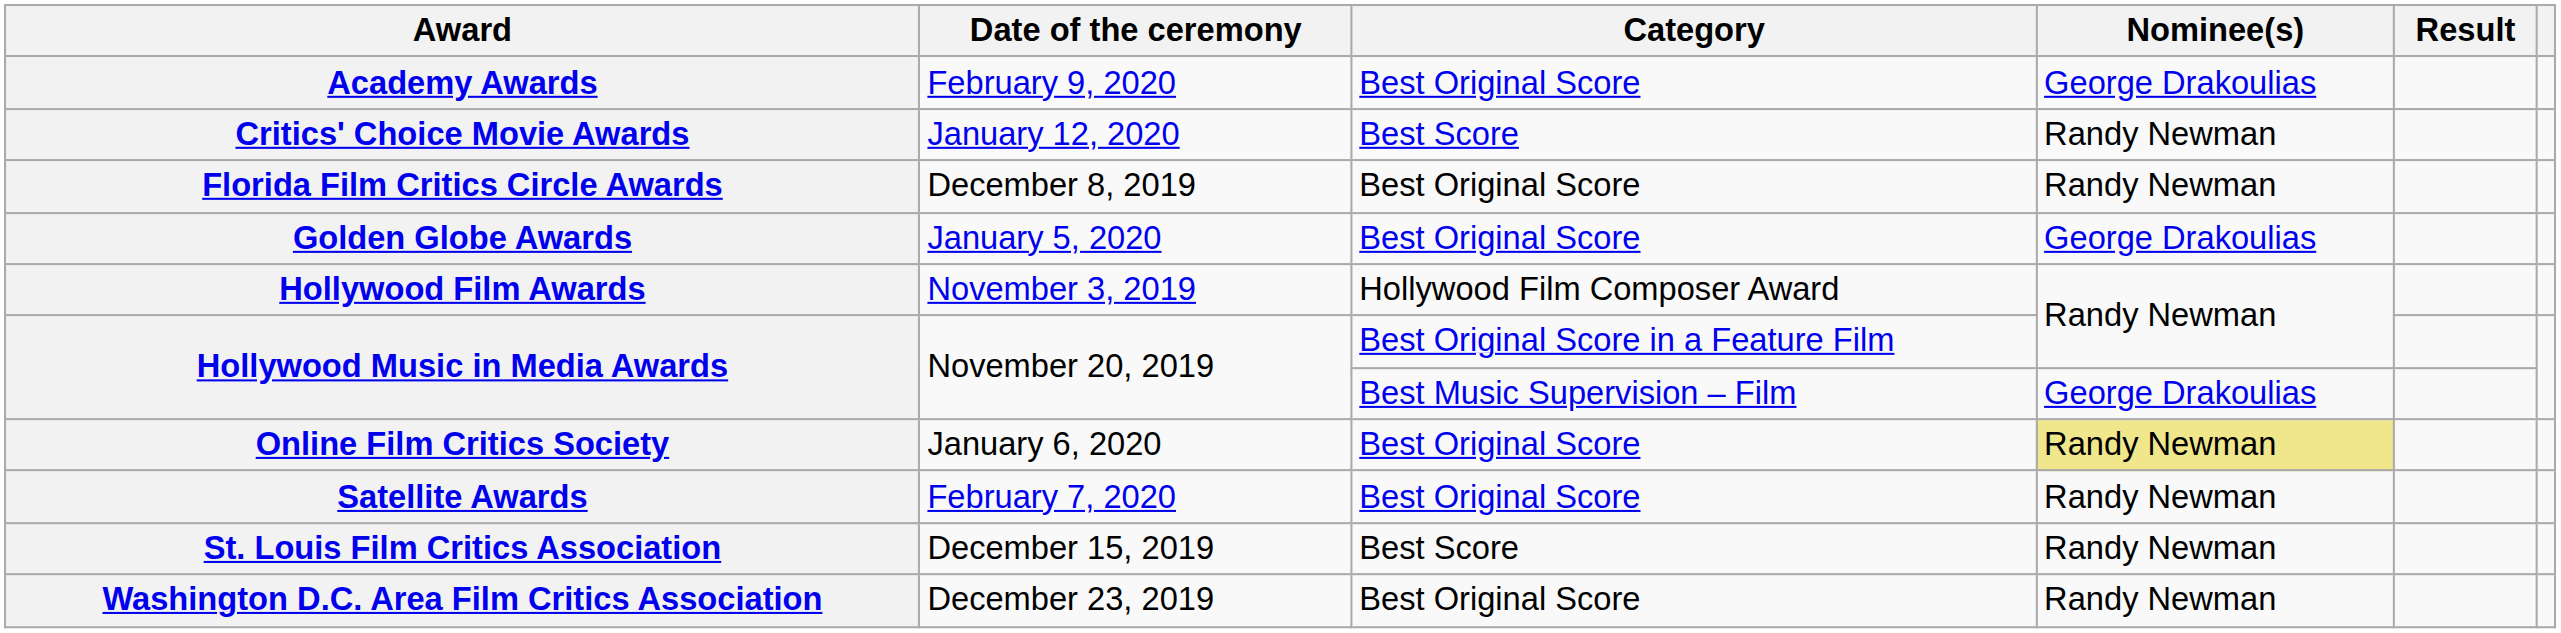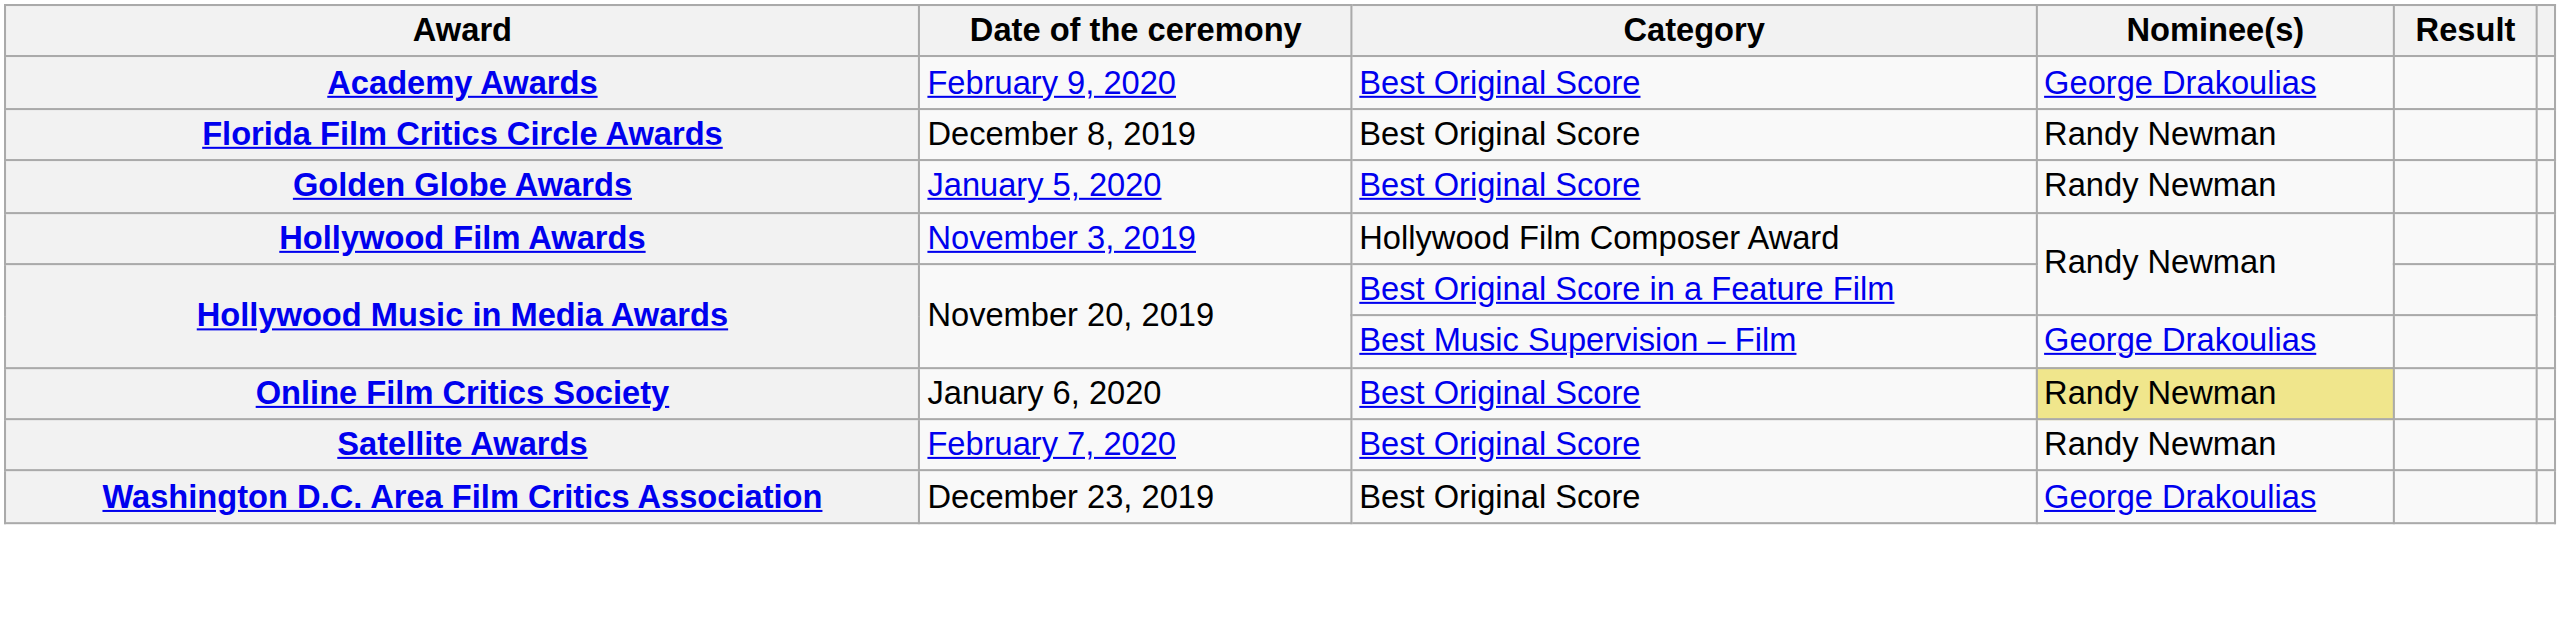 <table class="wikitable plainrowheaders sortable" style="width: 99%;">
 <tr>
 <th scope="col">Award</th>
 <th scope="col">Date of the ceremony</th>
 <th scope="col">Category</th>
 <th scope="col">Nominee(s)</th>
 <th scope="col">Result</th>
 <th scope="col" class="unsortable"></th>
 </tr>
 <tr>
 <th><a href='#'>Academy Awards</a></th>
 <td><a href='#'>February 9, 2020</a></td>
 <td><a href='#'>Best Original Score</a></td>
 <td><a href='#'>George Drakoulias</a></td>
 <td></td>
 <td style="text-align:center;"></td>
 </tr>
 <tr>
-<th><a href='#'>Critics' Choice Movie Awards</a></th>
-<td><a href='#'>January 12, 2020</a></td>
-<td><a href='#'>Best Score</a></td>
-<td>Randy Newman</td>
-<td></td>
-<td style="text-align:center;"></td>
-</tr>
-<tr>
 <th><a href='#'>Florida Film Critics Circle Awards</a></th>
 <td>December 8, 2019</td>
 <td>Best Original Score</td>
 <td>Randy Newman</td>
 <td></td>
 <td style="text-align:center;"><br></td>
 </tr>
 <tr>
 <th><a href='#'>Golden Globe Awards</a></th>
 <td><a href='#'>January 5, 2020</a></td>
 <td><a href='#'>Best Original Score</a></td>
-<td><a href='#'>George Drakoulias</a></td>
+<td>Randy Newman</td>
 <td></td>
 <td style="text-align:center;"><br></td>
 </tr>
 <tr>
 <th><a href='#'>Hollywood Film Awards</a></th>
 <td><a href='#'>November 3, 2019</a></td>
 <td>Hollywood Film Composer Award</td>
 <td rowspan="2">Randy Newman</td>
 <td></td>
 <td style="text-align:center;"></td>
 </tr>
 <tr>
 <th rowspan="2"><a href='#'>Hollywood Music in Media Awards</a></th>
 <td rowspan="2">November 20, 2019</td>
 <td><a href='#'>Best Original Score in a Feature Film</a></td>
 <td></td>
 <td rowspan="2" style="text-align:center;"></td>
 </tr>
 <tr>
 <td><a href='#'>Best Music Supervision – Film</a></td>
 <td><a href='#'>George Drakoulias</a></td>
 <td></td>
 </tr>
 <tr>
 <th><a href='#'>Online Film Critics Society</a></th>
 <td>January 6, 2020</td>
 <td><a href='#'>Best Original Score</a></td>
 <td style="background: khaki;">Randy Newman</td>
 <td></td>
 <td style="text-align:center;"></td>
 </tr>
 <tr>
 <th><a href='#'>Satellite Awards</a></th>
 <td><a href='#'>February 7, 2020</a></td>
 <td><a href='#'>Best Original Score</a></td>
 <td>Randy Newman</td>
 <td></td>
 <td style="text-align:center;"></td>
 </tr>
 <tr>
-<th><a href='#'>St. Louis Film Critics Association</a></th>
-<td>December 15, 2019</td>
-<td>Best Score</td>
-<td>Randy Newman</td>
-<td></td>
-<td style="text-align:center;"></td>
-</tr>
-<tr>
 <th><a href='#'>Washington D.C. Area Film Critics Association</a></th>
 <td>December 23, 2019</td>
 <td>Best Original Score</td>
-<td>Randy Newman</td>
+<td><a href='#'>George Drakoulias</a></td>
 <td></td>
 <td style="text-align:center;"></td>
 </tr>
 </table>
